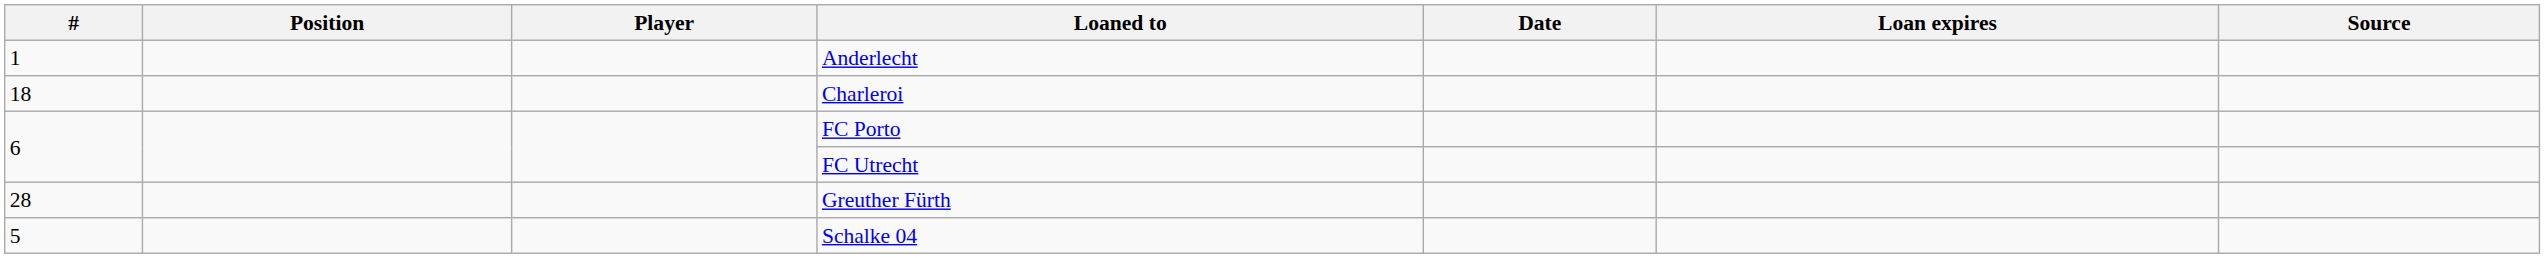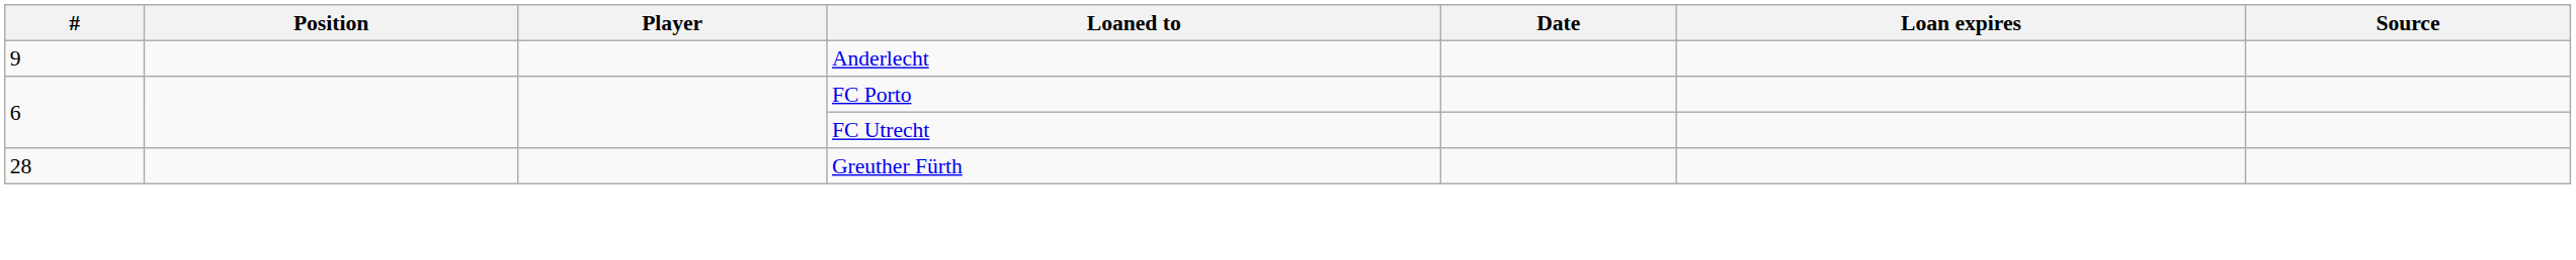 <table class="wikitable sortable" style="width:90%; text-align:center; font-size:95%; text-align:left;">
 <tr>
 <th>#</th>
 <th>Position</th>
 <th>Player</th>
 <th>Loaned to</th>
 <th>Date</th>
 <th>Loan expires</th>
 <th>Source</th>
 </tr>
 <tr>
-<td>1</td>
+<td>9</td>
 <td></td>
 <td></td>
 <td> <a href='#'>Anderlecht</a></td>
-<td></td>
-<td></td>
-<td></td>
-</tr>
-<tr>
-<td>18</td>
-<td></td>
-<td></td>
-<td> <a href='#'>Charleroi</a></td>
 <td></td>
 <td></td>
 <td></td>
 </tr>
 <tr>
 <td rowspan=2>6</td>
 <td rowspan=2></td>
 <td rowspan=2></td>
 <td> <a href='#'>FC Porto</a></td>
 <td></td>
 <td></td>
 <td></td>
 </tr>
 <tr>
 <td> <a href='#'>FC Utrecht</a></td>
 <td></td>
 <td></td>
 <td></td>
 </tr>
 <tr>
 <td>28</td>
 <td></td>
 <td></td>
 <td> <a href='#'>Greuther Fürth</a></td>
 <td></td>
 <td></td>
 <td></td>
 </tr>
-<tr>
-<td>5</td>
-<td></td>
-<td></td>
-<td> <a href='#'>Schalke 04</a></td>
-<td></td>
-<td></td>
-<td></td>
-</tr>
 </table>
